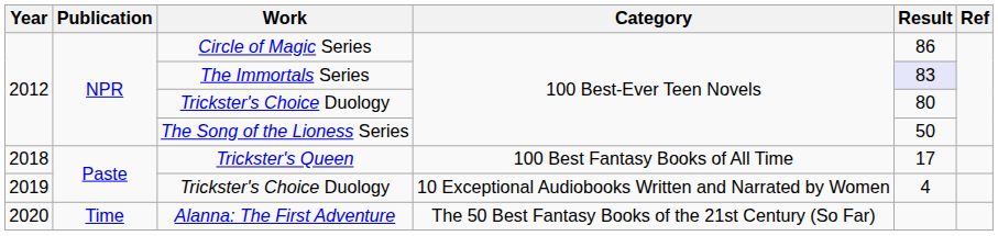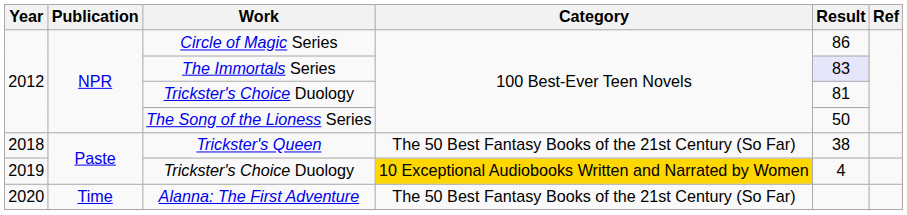 <table class="wikitable sortable" style="text-align:center;">
 <tr>
 <th>Year</th>
 <th>Publication</th>
 <th>Work</th>
 <th>Category</th>
 <th>Result</th>
 <th>Ref</th>
 </tr>
 <tr>
 <td rowspan="4">2012</td>
 <td rowspan="4"><a href='#'>NPR</a></td>
 <td><em><a href='#'>Circle of Magic</a></em> Series</td>
 <td rowspan="4">100 Best-Ever Teen Novels</td>
 <td>86</td>
 <td rowspan="4"></td>
 </tr>
 <tr>
 <td><em><a href='#'>The Immortals</a></em> Series</td>
 <td style="background: lavender;">83</td>
 </tr>
 <tr>
 <td><em><a href='#'>Trickster's Choice</a></em> Duology</td>
-<td>80</td>
+<td>81</td>
 </tr>
 <tr>
 <td><em><a href='#'>The Song of the Lioness</a></em> Series</td>
 <td>50</td>
 </tr>
 <tr>
 <td>2018</td>
 <td rowspan="2"><a href='#'>Paste</a></td>
 <td><em><a href='#'>Trickster's Queen</a></em></td>
-<td>100 Best Fantasy Books of All Time</td>
-<td>17</td>
+<td>The 50 Best Fantasy Books of the 21st Century (So Far)</td>
+<td>38</td>
 <td></td>
 </tr>
 <tr>
 <td>2019</td>
 <td><em>Trickster's Choice</em> Duology</td>
-<td>10 Exceptional Audiobooks Written and Narrated by Women</td>
+<td style="background: gold;">10 Exceptional Audiobooks Written and Narrated by Women</td>
 <td>4</td>
 <td></td>
 </tr>
 <tr>
 <td>2020</td>
 <td><a href='#'>Time</a></td>
 <td><em><a href='#'>Alanna: The First Adventure</a></em></td>
 <td>The 50 Best Fantasy Books of the 21st Century (So Far)</td>
 <td></td>
 <td></td>
 </tr>
 <tr>
 </tr>
 </table>
